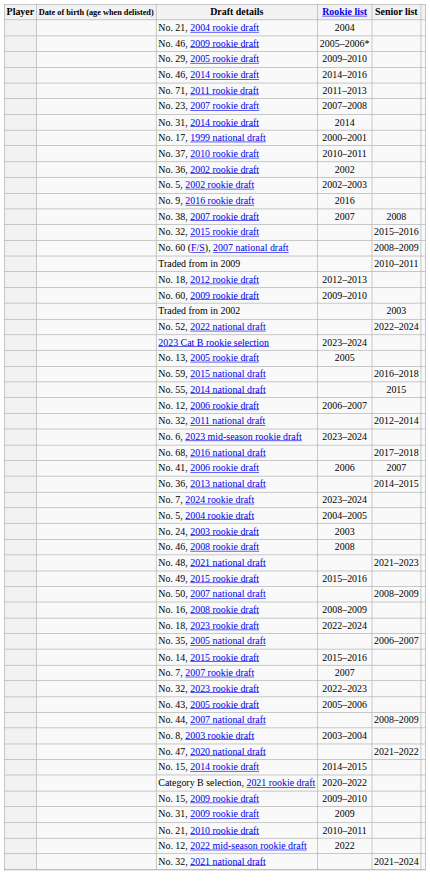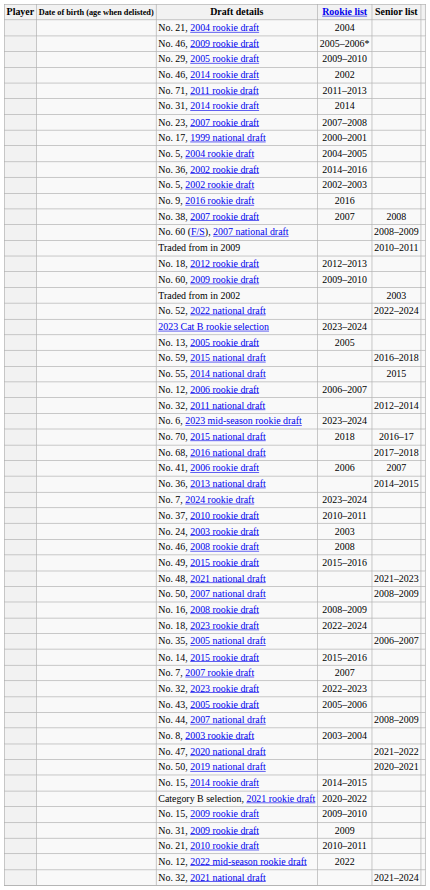 <table class="wikitable plainrowheaders sortable">
 <tr>
 <th scope="col">Player</th>
 <th scope="col"><small>Date of birth (age when delisted)</small></th>
 <th scope="col">Draft details</th>
 <th scope="col"><a href='#'>Rookie list</a></th>
 <th scope="col">Senior list</th>
 <th scope="col"></th>
 </tr>
 <tr>
 <th scope="row"></th>
 <td></td>
 <td>No. 21, <a href='#'>2004 rookie draft</a></td>
 <td align=center>2004</td>
 <td></td>
 <td align=center></td>
 </tr>
 <tr>
 <th scope="row"></th>
 <td></td>
 <td>No. 46, <a href='#'>2009 rookie draft</a></td>
 <td align=center>2005–2006*</td>
 <td></td>
 <td align=center></td>
 </tr>
 <tr>
 <th scope="row"></th>
 <td></td>
 <td>No. 29, <a href='#'>2005 rookie draft</a></td>
 <td align=center>2009–2010</td>
 <td></td>
 <td align=center></td>
 </tr>
 <tr>
 <th scope="row"></th>
 <td></td>
 <td>No. 46, <a href='#'>2014 rookie draft</a></td>
-<td align=center>2014–2016</td>
+<td align=center>2002</td>
 <td></td>
 <td align=center></td>
 </tr>
 <tr>
 <th scope="row"></th>
 <td></td>
 <td>No. 71, <a href='#'>2011 rookie draft</a></td>
 <td align=center>2011–2013</td>
 <td></td>
 <td align=center></td>
 </tr>
 <tr>
 <th scope="row"></th>
 <td></td>
-<td>No. 23, <a href='#'>2007 rookie draft</a></td>
-<td align=center>2007–2008</td>
+<td>No. 31, <a href='#'>2014 rookie draft</a></td>
+<td align=center>2014</td>
 <td></td>
 <td align=center></td>
 </tr>
 <tr>
 <th scope="row"></th>
 <td></td>
-<td>No. 31, <a href='#'>2014 rookie draft</a></td>
-<td align=center>2014</td>
+<td>No. 23, <a href='#'>2007 rookie draft</a></td>
+<td align=center>2007–2008</td>
 <td></td>
 <td align=center></td>
 </tr>
 <tr>
 <th scope="row"></th>
 <td></td>
 <td>No. 17, <a href='#'>1999 national draft</a></td>
 <td align=center>2000–2001</td>
 <td></td>
 <td align=center></td>
 </tr>
 <tr>
 <th scope="row"></th>
 <td></td>
-<td>No. 37, <a href='#'>2010 rookie draft</a></td>
-<td align=center>2010–2011</td>
+<td>No. 5, <a href='#'>2004 rookie draft</a></td>
+<td align=center>2004–2005</td>
 <td></td>
 <td align=center></td>
 </tr>
 <tr>
 <th scope="row"></th>
 <td></td>
 <td>No. 36, <a href='#'>2002 rookie draft</a></td>
-<td align=center>2002</td>
+<td align=center>2014–2016</td>
 <td></td>
 <td align=center></td>
 </tr>
 <tr>
 <th scope="row"></th>
 <td></td>
 <td>No. 5, <a href='#'>2002 rookie draft</a></td>
 <td align=center>2002–2003</td>
 <td></td>
 <td align=center></td>
 </tr>
 <tr>
 <th scope="row"></th>
 <td></td>
 <td>No. 9, <a href='#'>2016 rookie draft</a></td>
 <td align=center>2016</td>
 <td></td>
 <td align=center></td>
 </tr>
 <tr>
 <th scope="row"></th>
 <td></td>
 <td>No. 38, <a href='#'>2007 rookie draft</a></td>
 <td align=center>2007</td>
 <td align=center>2008</td>
-<td align=center></td>
-</tr>
-<tr>
-<th scope="row"></th>
-<td></td>
-<td>No. 32, <a href='#'>2015 rookie draft</a></td>
-<td></td>
-<td align=center>2015–2016</td>
 <td align=center></td>
 </tr>
 <tr>
 <th scope="row"></th>
 <td></td>
 <td>No. 60 (<a href='#'>F/S</a>), <a href='#'>2007 national draft</a></td>
 <td></td>
 <td align=center>2008–2009</td>
 <td align=center></td>
 </tr>
 <tr>
 <th scope="row"></th>
 <td></td>
 <td>Traded from  in 2009</td>
 <td></td>
 <td align=center>2010–2011</td>
 <td align=center></td>
 </tr>
 <tr>
 <th scope="row"></th>
 <td></td>
 <td>No. 18, <a href='#'>2012 rookie draft</a></td>
 <td align=center>2012–2013</td>
 <td></td>
 <td align=center></td>
 </tr>
 <tr>
 <th scope="row"></th>
 <td></td>
 <td>No. 60, <a href='#'>2009 rookie draft</a></td>
 <td align=center>2009–2010</td>
 <td></td>
 <td align=center></td>
 </tr>
 <tr>
 <th scope="row"></th>
 <td></td>
 <td>Traded from  in 2002</td>
 <td></td>
 <td align=center>2003</td>
 <td align=center></td>
 </tr>
 <tr>
 <th scope="row"></th>
 <td></td>
 <td>No. 52, <a href='#'>2022 national draft</a></td>
 <td></td>
 <td align=center>2022–2024</td>
 <td align=center></td>
 </tr>
 <tr>
 <th scope="row"></th>
 <td></td>
 <td><a href='#'>2023 Cat B rookie selection</a></td>
 <td align=center>2023–2024</td>
 <td></td>
 <td align=center></td>
 </tr>
 <tr>
 <th scope="row"></th>
 <td></td>
 <td>No. 13, <a href='#'>2005 rookie draft</a></td>
 <td align=center>2005</td>
 <td></td>
 <td align=center></td>
 </tr>
 <tr>
 <th scope="row"></th>
 <td></td>
 <td>No. 59, <a href='#'>2015 national draft</a></td>
 <td></td>
 <td align=center>2016–2018</td>
 <td align=center></td>
 </tr>
 <tr>
 <th scope="row"></th>
 <td></td>
 <td>No. 55, <a href='#'>2014 national draft</a></td>
 <td></td>
 <td align=center>2015</td>
 <td></td>
 </tr>
 <tr>
 <th scope="row"></th>
 <td></td>
 <td>No. 12, <a href='#'>2006 rookie draft</a></td>
 <td align=center>2006–2007</td>
 <td></td>
 <td align=center></td>
 </tr>
 <tr>
 <th scope="row"></th>
 <td></td>
 <td>No. 32, <a href='#'>2011 national draft</a></td>
 <td></td>
 <td align=center>2012–2014</td>
 <td align=center></td>
 </tr>
 <tr>
 <th scope="row"></th>
 <td></td>
 <td>No. 6, <a href='#'>2023 mid-season rookie draft</a></td>
 <td align=center>2023–2024</td>
 <td></td>
 <td align=center></td>
 </tr>
 <tr>
 <th scope="row"></th>
 <td></td>
+<td>No. 70, <a href='#'>2015 national draft</a></td>
+<td align=center>2018</td>
+<td align=center>2016–17</td>
+<td align=center></td>
+</tr>
+<tr>
+<th scope="row"></th>
+<td></td>
 <td>No. 68, <a href='#'>2016 national draft</a></td>
 <td></td>
 <td align=center>2017–2018</td>
 <td align=center></td>
 </tr>
 <tr>
 <th scope="row"></th>
 <td></td>
 <td>No. 41, <a href='#'>2006 rookie draft</a></td>
 <td align=center>2006</td>
 <td align=center>2007</td>
 <td align=center></td>
 </tr>
 <tr>
 <th scope="row"></th>
 <td></td>
 <td>No. 36, <a href='#'>2013 national draft</a></td>
 <td></td>
 <td align=center>2014–2015</td>
 <td></td>
 </tr>
 <tr>
 <th scope="row"></th>
 <td></td>
 <td>No. 7, <a href='#'>2024 rookie draft</a></td>
 <td align=center>2023–2024</td>
 <td></td>
 <td align=center></td>
 </tr>
 <tr>
 <th scope="row"></th>
 <td></td>
-<td>No. 5, <a href='#'>2004 rookie draft</a></td>
-<td align=center>2004–2005</td>
+<td>No. 37, <a href='#'>2010 rookie draft</a></td>
+<td align=center>2010–2011</td>
 <td></td>
 <td align=center></td>
 </tr>
 <tr>
 <th scope="row"></th>
 <td></td>
 <td>No. 24, <a href='#'>2003 rookie draft</a></td>
 <td align=center>2003</td>
 <td></td>
 <td align=center></td>
 </tr>
 <tr>
 <th scope="row"></th>
 <td></td>
 <td>No. 46, <a href='#'>2008 rookie draft</a></td>
 <td align=center>2008</td>
 <td></td>
 <td align=center></td>
 </tr>
 <tr>
 <th scope="row"></th>
 <td></td>
-<td>No. 48, <a href='#'>2021 national draft</a></td>
+<td>No. 49, <a href='#'>2015 rookie draft</a></td>
+<td align=center>2015–2016</td>
 <td></td>
-<td align=center>2021–2023</td>
 <td align=center></td>
 </tr>
 <tr>
 <th scope="row"></th>
 <td></td>
-<td>No. 49, <a href='#'>2015 rookie draft</a></td>
-<td align=center>2015–2016</td>
+<td>No. 48, <a href='#'>2021 national draft</a></td>
 <td></td>
+<td align=center>2021–2023</td>
 <td align=center></td>
 </tr>
 <tr>
 <th scope="row"></th>
 <td></td>
 <td>No. 50, <a href='#'>2007 national draft</a></td>
 <td></td>
 <td align=center>2008–2009</td>
 <td align=center></td>
 </tr>
 <tr>
 <th scope="row"></th>
 <td></td>
 <td>No. 16, <a href='#'>2008 rookie draft</a></td>
 <td align=center>2008–2009</td>
 <td></td>
 <td align=center></td>
 </tr>
 <tr>
 <th scope="row"></th>
 <td></td>
 <td>No. 18, <a href='#'>2023 rookie draft</a></td>
 <td align=center>2022–2024</td>
 <td></td>
 <td align=center></td>
 </tr>
 <tr>
 <th scope="row"></th>
 <td></td>
 <td>No. 35, <a href='#'>2005 national draft</a></td>
 <td></td>
 <td align=center>2006–2007</td>
 <td align=center></td>
 </tr>
 <tr>
 <th scope="row"></th>
 <td></td>
 <td>No. 14, <a href='#'>2015 rookie draft</a></td>
 <td align=center>2015–2016</td>
 <td></td>
 <td align=center></td>
 </tr>
 <tr>
 <th scope="row"></th>
 <td></td>
 <td>No. 7, <a href='#'>2007 rookie draft</a></td>
 <td align=center>2007</td>
 <td></td>
 <td align=center></td>
 </tr>
 <tr>
 <th scope="row"></th>
 <td></td>
 <td>No. 32, <a href='#'>2023 rookie draft</a></td>
 <td align=center>2022–2023</td>
 <td></td>
 <td align=center></td>
 </tr>
 <tr>
 <th scope="row"></th>
 <td></td>
 <td>No. 43, <a href='#'>2005 rookie draft</a></td>
 <td align=center>2005–2006</td>
 <td></td>
 <td align=center></td>
 </tr>
 <tr>
 <th scope="row"></th>
 <td></td>
 <td>No. 44, <a href='#'>2007 national draft</a></td>
 <td></td>
 <td align=center>2008–2009</td>
 <td align=center></td>
 </tr>
 <tr>
 <th scope="row"></th>
 <td></td>
 <td>No. 8, <a href='#'>2003 rookie draft</a></td>
 <td align=center>2003–2004</td>
 <td></td>
 <td align=center></td>
 </tr>
 <tr>
 <th scope="row"></th>
 <td></td>
 <td>No. 47, <a href='#'>2020 national draft</a></td>
 <td></td>
 <td align=center>2021–2022</td>
 <td align=center></td>
 </tr>
 <tr>
 <th scope="row"></th>
 <td></td>
+<td>No. 50, <a href='#'>2019 national draft</a></td>
+<td></td>
+<td align=center>2020–2021</td>
+<td align=center></td>
+</tr>
+<tr>
+<th scope="row"></th>
+<td></td>
 <td>No. 15, <a href='#'>2014 rookie draft</a></td>
 <td align=center>2014–2015</td>
 <td></td>
 <td align=center></td>
 </tr>
 <tr>
 <th scope="row"></th>
 <td></td>
 <td>Category B selection, <a href='#'>2021 rookie draft</a></td>
 <td align=center>2020–2022</td>
 <td></td>
 <td align=center></td>
 </tr>
 <tr>
 <th scope="row"></th>
 <td></td>
 <td>No. 15, <a href='#'>2009 rookie draft</a></td>
 <td align=center>2009–2010</td>
 <td></td>
 <td align=center></td>
 </tr>
 <tr>
 <th scope="row"></th>
 <td></td>
 <td>No. 31, <a href='#'>2009 rookie draft</a></td>
 <td align=center>2009</td>
 <td></td>
 <td align=center></td>
 </tr>
 <tr>
 <th scope="row"></th>
 <td></td>
 <td>No. 21, <a href='#'>2010 rookie draft</a></td>
 <td align=center>2010–2011</td>
 <td></td>
 <td align=center></td>
 </tr>
 <tr>
 <th scope="row"></th>
 <td></td>
 <td>No. 12, <a href='#'>2022 mid-season rookie draft</a></td>
 <td align=center>2022</td>
 <td></td>
 <td align=center></td>
 </tr>
 <tr>
 <th scope="row"></th>
 <td></td>
 <td>No. 32, <a href='#'>2021 national draft</a></td>
 <td></td>
 <td align=center>2021–2024</td>
 <td align=center></td>
 </tr>
 <tr>
 </tr>
 </table>
